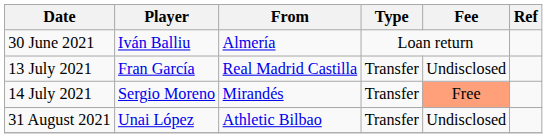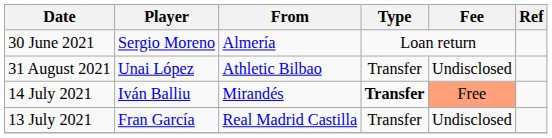 <table class="wikitable">
 <tr>
 <th>Date</th>
 <th>Player</th>
 <th>From</th>
 <th>Type</th>
 <th>Fee</th>
 <th>Ref</th>
 </tr>
 <tr>
 <td>30 June 2021</td>
-<td> <a href='#'>Iván Balliu</a></td>
+<td> <a href='#'>Sergio Moreno</a></td>
 <td><a href='#'>Almería</a></td>
 <td align=center colspan=2>Loan return</td>
+<td align=center></td>
+</tr>
+<tr>
+<td>31 August 2021</td>
+<td> <a href='#'>Unai López</a></td>
+<td><a href='#'>Athletic Bilbao</a></td>
+<td align=center>Transfer</td>
+<td align=center>Undisclosed</td>
+<td align=center></td>
+</tr>
+<tr>
+<td>14 July 2021</td>
+<td> <a href='#'>Iván Balliu</a></td>
+<td><a href='#'>Mirandés</a></td>
+<td align=center><strong>Transfer</strong></td>
+<td align=center style="background: lightsalmon;">Free</td>
 <td align=center></td>
 </tr>
 <tr>
 <td>13 July 2021</td>
 <td> <a href='#'>Fran García</a></td>
 <td><a href='#'>Real Madrid Castilla</a></td>
 <td align=center>Transfer</td>
 <td align=center>Undisclosed</td>
 <td align=center></td>
 </tr>
 <tr>
-<td>14 July 2021</td>
-<td> <a href='#'>Sergio Moreno</a></td>
-<td><a href='#'>Mirandés</a></td>
-<td align=center>Transfer</td>
-<td align=center style="background: lightsalmon;">Free</td>
-<td align=center></td>
-</tr>
-<tr>
-<td>31 August 2021</td>
-<td> <a href='#'>Unai López</a></td>
-<td><a href='#'>Athletic Bilbao</a></td>
-<td align=center>Transfer</td>
-<td align=center>Undisclosed</td>
-<td align=center></td>
-</tr>
-<tr>
 </tr>
 </table>
